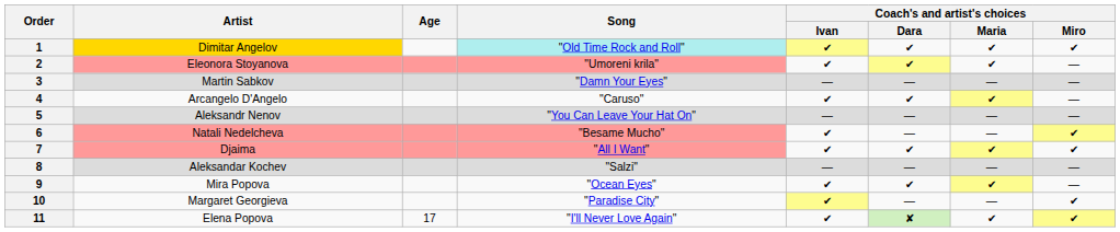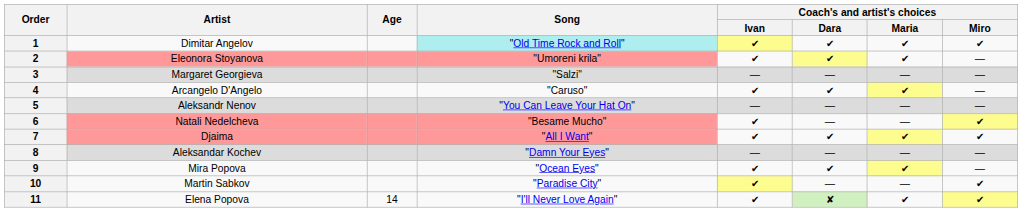 <table class="wikitable" style="text-align:center; line-height:17px; width:100%">
 <tr>
 <th rowspan="2" scope="col" style="width:05%">Order</th>
 <th rowspan="2" scope="col" style="width:24%">Artist</th>
 <th rowspan="2" scope="col" style="width:04%">Age</th>
 <th rowspan="2" scope="col" style="width:24%">Song</th>
 <th colspan="4" scope="col" style="width:24%">Coach's and artist's choices</th>
 </tr>
 <tr>
 <th style="width:06%">Ivan</th>
 <th style="width:06%">Dara</th>
 <th style="width:06%">Maria</th>
 <th style="width:06%">Miro</th>
 </tr>
 <tr>
 <th>1</th>
-<td style="background: gold;">Dimitar Angelov</td>
+<td>Dimitar Angelov</td>
 <td></td>
 <td style="background: paleturquoise;">"<a href='#'>Old Time Rock and Roll</a>"</td>
 <td style="background:#fdfc8f">✔</td>
 <td>✔</td>
 <td>✔</td>
 <td>✔</td>
 </tr>
 <tr>
 <th>2</th>
 <td style="background:#ff9999">Eleonora Stoyanova</td>
 <td style="background:#ff9999"></td>
 <td style="background:#ff9999">"Umoreni krila"</td>
 <td>✔</td>
 <td style="background:#fdfc8f">✔</td>
 <td>✔</td>
 <td>—</td>
 </tr>
 <tr style="background:#dcdcdc">
 <th>3</th>
-<td>Martin Sabkov</td>
+<td>Margaret Georgieva</td>
 <td></td>
-<td>"<a href='#'>Damn Your Eyes</a>"</td>
+<td>"Salzi"</td>
 <td>—</td>
 <td>—</td>
 <td>—</td>
 <td>—</td>
 </tr>
 <tr>
 <th>4</th>
 <td>Arcangelo D'Angelo</td>
 <td></td>
 <td>"Caruso"</td>
 <td>✔</td>
 <td>✔</td>
 <td style="background:#fdfc8f">✔</td>
 <td>—</td>
 </tr>
 <tr style="background:#dcdcdc">
 <th>5</th>
 <td>Aleksandr Nenov</td>
 <td></td>
 <td>"<a href='#'>You Can Leave Your Hat On</a>"</td>
 <td>—</td>
 <td>—</td>
 <td>—</td>
 <td>—</td>
 </tr>
 <tr>
 <th>6</th>
 <td style="background:#ff9999">Natali Nedelcheva</td>
 <td style="background:#ff9999"></td>
 <td style="background:#ff9999">"Besame Mucho"</td>
 <td>✔</td>
 <td>—</td>
 <td>—</td>
 <td style="background:#fdfc8f">✔</td>
 </tr>
 <tr>
 <th>7</th>
 <td style="background:#ff9999">Djaima</td>
 <td style="background:#ff9999"></td>
 <td style="background:#ff9999">"<a href='#'>All I Want</a>"</td>
 <td>✔</td>
 <td>✔</td>
 <td style="background:#fdfc8f">✔</td>
 <td>✔</td>
 </tr>
 <tr style="background:#dcdcdc">
 <th>8</th>
 <td>Aleksandar Kochev</td>
 <td></td>
-<td>"Salzi"</td>
+<td>"<a href='#'>Damn Your Eyes</a>"</td>
 <td>—</td>
 <td>—</td>
 <td>—</td>
 <td>—</td>
 </tr>
 <tr>
 <th>9</th>
 <td>Mira Popova</td>
 <td></td>
 <td>"<a href='#'>Ocean Eyes</a>"</td>
 <td>✔</td>
 <td>✔</td>
 <td style="background:#fdfc8f">✔</td>
 <td>—</td>
 </tr>
 <tr>
 <th>10</th>
-<td>Margaret Georgieva</td>
+<td>Martin Sabkov</td>
 <td></td>
 <td>"<a href='#'>Paradise City</a>"</td>
 <td style="background:#fdfc8f">✔</td>
 <td>—</td>
 <td>—</td>
 <td>✔</td>
 </tr>
 <tr>
 <th>11</th>
 <td>Elena Popova</td>
-<td>17</td>
+<td>14</td>
 <td>"<a href='#'>I'll Never Love Again</a>"</td>
 <td>✔</td>
 <td style="background:#d0f0c0">✘</td>
 <td>✔</td>
 <td style="background:#fdfc8f">✔</td>
 </tr>
 </table>
